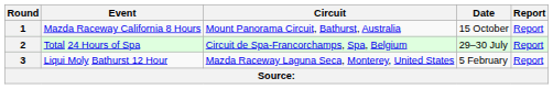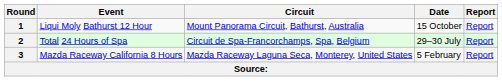 <table class="wikitable" style="font-size: 85%;">
 <tr>
 <th>Round</th>
 <th>Event</th>
 <th>Circuit</th>
 <th>Date</th>
 <th>Report</th>
 </tr>
 <tr>
 <th>1</th>
-<td><a href='#'>Mazda Raceway California 8 Hours</a></td>
+<td><a href='#'>Liqui Moly</a> <a href='#'>Bathurst 12 Hour</a></td>
 <td> <a href='#'>Mount Panorama Circuit</a>, <a href='#'>Bathurst</a>, <a href='#'>Australia</a></td>
 <td>15 October</td>
 <td><a href='#'>Report</a></td>
 </tr>
 <tr bgcolor=#DFFFDF>
 <th>2</th>
 <td><a href='#'>Total</a> <a href='#'>24 Hours of Spa</a></td>
 <td> <a href='#'>Circuit de Spa-Francorchamps</a>, <a href='#'>Spa</a>, <a href='#'>Belgium</a></td>
 <td>29–30 July</td>
 <td><a href='#'>Report</a></td>
 </tr>
 <tr>
 <th>3</th>
-<td><a href='#'>Liqui Moly</a> <a href='#'>Bathurst 12 Hour</a></td>
+<td><a href='#'>Mazda Raceway California 8 Hours</a></td>
 <td> <a href='#'>Mazda Raceway Laguna Seca</a>, <a href='#'>Monterey</a>, <a href='#'>United States</a></td>
 <td>5 February</td>
 <td><a href='#'>Report</a></td>
 </tr>
 <tr>
 <th colspan=5>Source:</th>
 </tr>
 </table>
